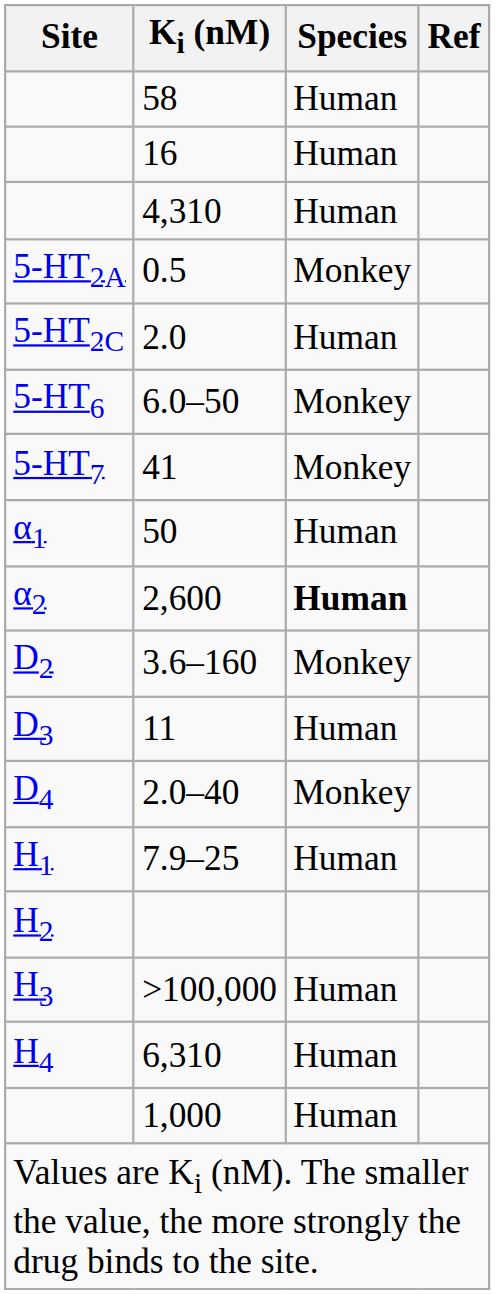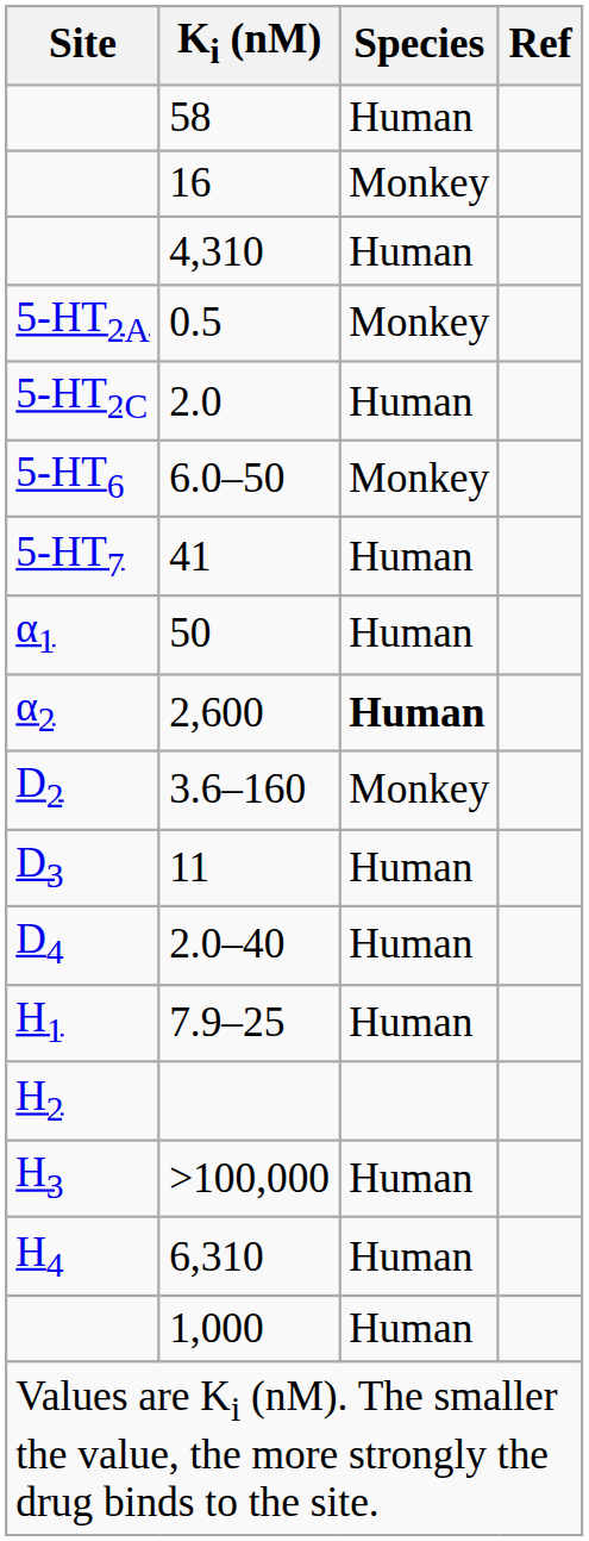 <table class="wikitable sortable floatright">
 <tr>
 <th>Site</th>
 <th>K<sub>i</sub> (nM)</th>
 <th>Species</th>
 <th>Ref</th>
 </tr>
 <tr>
 <td></td>
 <td>58</td>
 <td>Human</td>
 <td></td>
 </tr>
 <tr>
 <td></td>
 <td>16</td>
-<td>Human</td>
+<td>Monkey</td>
 <td></td>
 </tr>
 <tr>
 <td></td>
 <td>4,310</td>
 <td>Human</td>
 <td></td>
 </tr>
 <tr>
 <td><a href='#'>5-HT<sub>2A</sub></a></td>
 <td>0.5</td>
 <td>Monkey</td>
 <td></td>
 </tr>
 <tr>
 <td><a href='#'>5-HT<sub>2C</sub></a></td>
 <td>2.0</td>
 <td>Human</td>
 <td></td>
 </tr>
 <tr>
 <td><a href='#'>5-HT<sub>6</sub></a></td>
 <td>6.0–50</td>
 <td>Monkey</td>
 <td></td>
 </tr>
 <tr>
 <td><a href='#'>5-HT<sub>7</sub></a></td>
 <td>41</td>
-<td>Monkey</td>
+<td>Human</td>
 <td></td>
 </tr>
 <tr>
 <td><a href='#'>α<sub>1</sub></a></td>
 <td>50</td>
 <td>Human</td>
 <td></td>
 </tr>
 <tr>
 <td><a href='#'>α<sub>2</sub></a></td>
 <td>2,600</td>
 <td><strong>Human</strong></td>
 <td></td>
 </tr>
 <tr>
 <td><a href='#'>D<sub>2</sub></a></td>
 <td>3.6–160</td>
 <td>Monkey</td>
 <td></td>
 </tr>
 <tr>
 <td><a href='#'>D<sub>3</sub></a></td>
 <td>11</td>
 <td>Human</td>
 <td></td>
 </tr>
 <tr>
 <td><a href='#'>D<sub>4</sub></a></td>
 <td>2.0–40</td>
-<td>Monkey</td>
+<td>Human</td>
 <td></td>
 </tr>
 <tr>
 <td><a href='#'>H<sub>1</sub></a></td>
 <td>7.9–25</td>
 <td>Human</td>
 <td></td>
 </tr>
 <tr>
 <td><a href='#'>H<sub>2</sub></a></td>
 <td></td>
 <td></td>
 <td></td>
 </tr>
 <tr>
 <td><a href='#'>H<sub>3</sub></a></td>
 <td>>100,000</td>
 <td>Human</td>
 <td></td>
 </tr>
 <tr>
 <td><a href='#'>H<sub>4</sub></a></td>
 <td>6,310</td>
 <td>Human</td>
 <td></td>
 </tr>
 <tr>
 <td></td>
 <td>1,000</td>
 <td>Human</td>
 <td></td>
 </tr>
 <tr class="sortbottom">
 <td colspan="4" style="width: 1px;">Values are K<sub>i</sub> (nM). The smaller the value, the more strongly the drug binds to the site.</td>
 </tr>
 </table>
